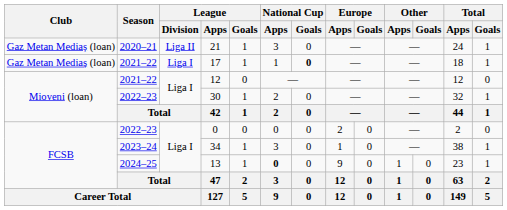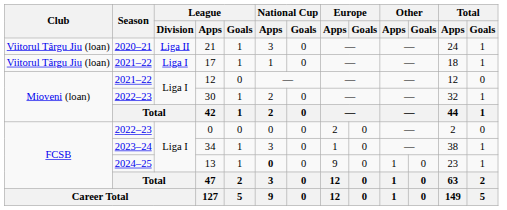 <table class=wikitable style=text-align:center>
 <tr>
 <th rowspan=2>Club</th>
 <th rowspan=2>Season</th>
 <th colspan=3>League</th>
 <th colspan=2>National Cup</th>
 <th colspan=2>Europe</th>
 <th colspan=2>Other</th>
 <th colspan=2>Total</th>
 </tr>
 <tr>
 <th>Division</th>
 <th>Apps</th>
 <th>Goals</th>
 <th>Apps</th>
 <th>Goals</th>
 <th>Apps</th>
 <th>Goals</th>
 <th>Apps</th>
 <th>Goals</th>
 <th>Apps</th>
 <th>Goals</th>
 </tr>
 <tr>
-<td><a href='#'>Gaz Metan Mediaș</a> (loan)</td>
+<td><a href='#'>Viitorul Târgu Jiu</a> (loan)</td>
 <td><a href='#'>2020–21</a></td>
 <td><a href='#'>Liga II</a></td>
 <td>21</td>
 <td>1</td>
 <td>3</td>
 <td>0</td>
 <td colspan="2">—</td>
 <td colspan="2">—</td>
 <td>24</td>
 <td>1</td>
 </tr>
 <tr>
-<td><a href='#'>Gaz Metan Mediaș</a> (loan)</td>
+<td><a href='#'>Viitorul Târgu Jiu</a> (loan)</td>
 <td><a href='#'>2021–22</a></td>
 <td><a href='#'>Liga I</a></td>
 <td>17</td>
 <td>1</td>
 <td>1</td>
-<td><strong>0</strong></td>
+<td>0</td>
 <td colspan="2">—</td>
 <td colspan="2">—</td>
 <td>18</td>
 <td>1</td>
 </tr>
 <tr>
 <td rowspan="3"><a href='#'>Mioveni</a> (loan)</td>
 <td><a href='#'>2021–22</a></td>
 <td rowspan="2">Liga I</td>
 <td>12</td>
 <td>0</td>
 <td colspan="2">—</td>
 <td colspan="2">—</td>
 <td colspan="2">—</td>
 <td>12</td>
 <td>0</td>
 </tr>
 <tr>
 <td><a href='#'>2022–23</a></td>
 <td>30</td>
 <td>1</td>
 <td>2</td>
 <td>0</td>
 <td colspan="2">—</td>
 <td colspan="2">—</td>
 <td>32</td>
 <td>1</td>
 </tr>
 <tr>
 <th colspan="2">Total</th>
 <th>42</th>
 <th>1</th>
 <th>2</th>
 <th>0</th>
 <th colspan="2">—</th>
 <th colspan="2">—</th>
 <th>44</th>
 <th>1</th>
 </tr>
 <tr>
 <td rowspan="4"><a href='#'>FCSB</a></td>
 <td><a href='#'>2022–23</a></td>
 <td rowspan="3">Liga I</td>
 <td>0</td>
 <td>0</td>
 <td>0</td>
 <td>0</td>
 <td>2</td>
 <td>0</td>
 <td colspan="2">—</td>
 <td>2</td>
 <td>0</td>
 </tr>
 <tr>
 <td><a href='#'>2023–24</a></td>
 <td>34</td>
 <td>1</td>
 <td>3</td>
 <td>0</td>
 <td>1</td>
 <td>0</td>
 <td colspan="2">—</td>
 <td>38</td>
 <td>1</td>
 </tr>
 <tr>
 <td><a href='#'>2024–25</a></td>
 <td>13</td>
 <td>1</td>
 <td><strong>0</strong></td>
 <td>0</td>
 <td>9</td>
 <td>0</td>
 <td>1</td>
 <td>0</td>
 <td>23</td>
 <td>1</td>
 </tr>
 <tr>
 <th colspan="2">Total</th>
 <th>47</th>
 <th>2</th>
 <th>3</th>
 <th>0</th>
 <th>12</th>
 <th>0</th>
 <th>1</th>
 <th>0</th>
 <th>63</th>
 <th>2</th>
 </tr>
 <tr>
 <th colspan="3">Career Total</th>
 <th>127</th>
 <th>5</th>
 <th>9</th>
 <th>0</th>
 <th>12</th>
 <th>0</th>
 <th>1</th>
 <th>0</th>
 <th>149</th>
 <th>5</th>
 </tr>
 </table>
